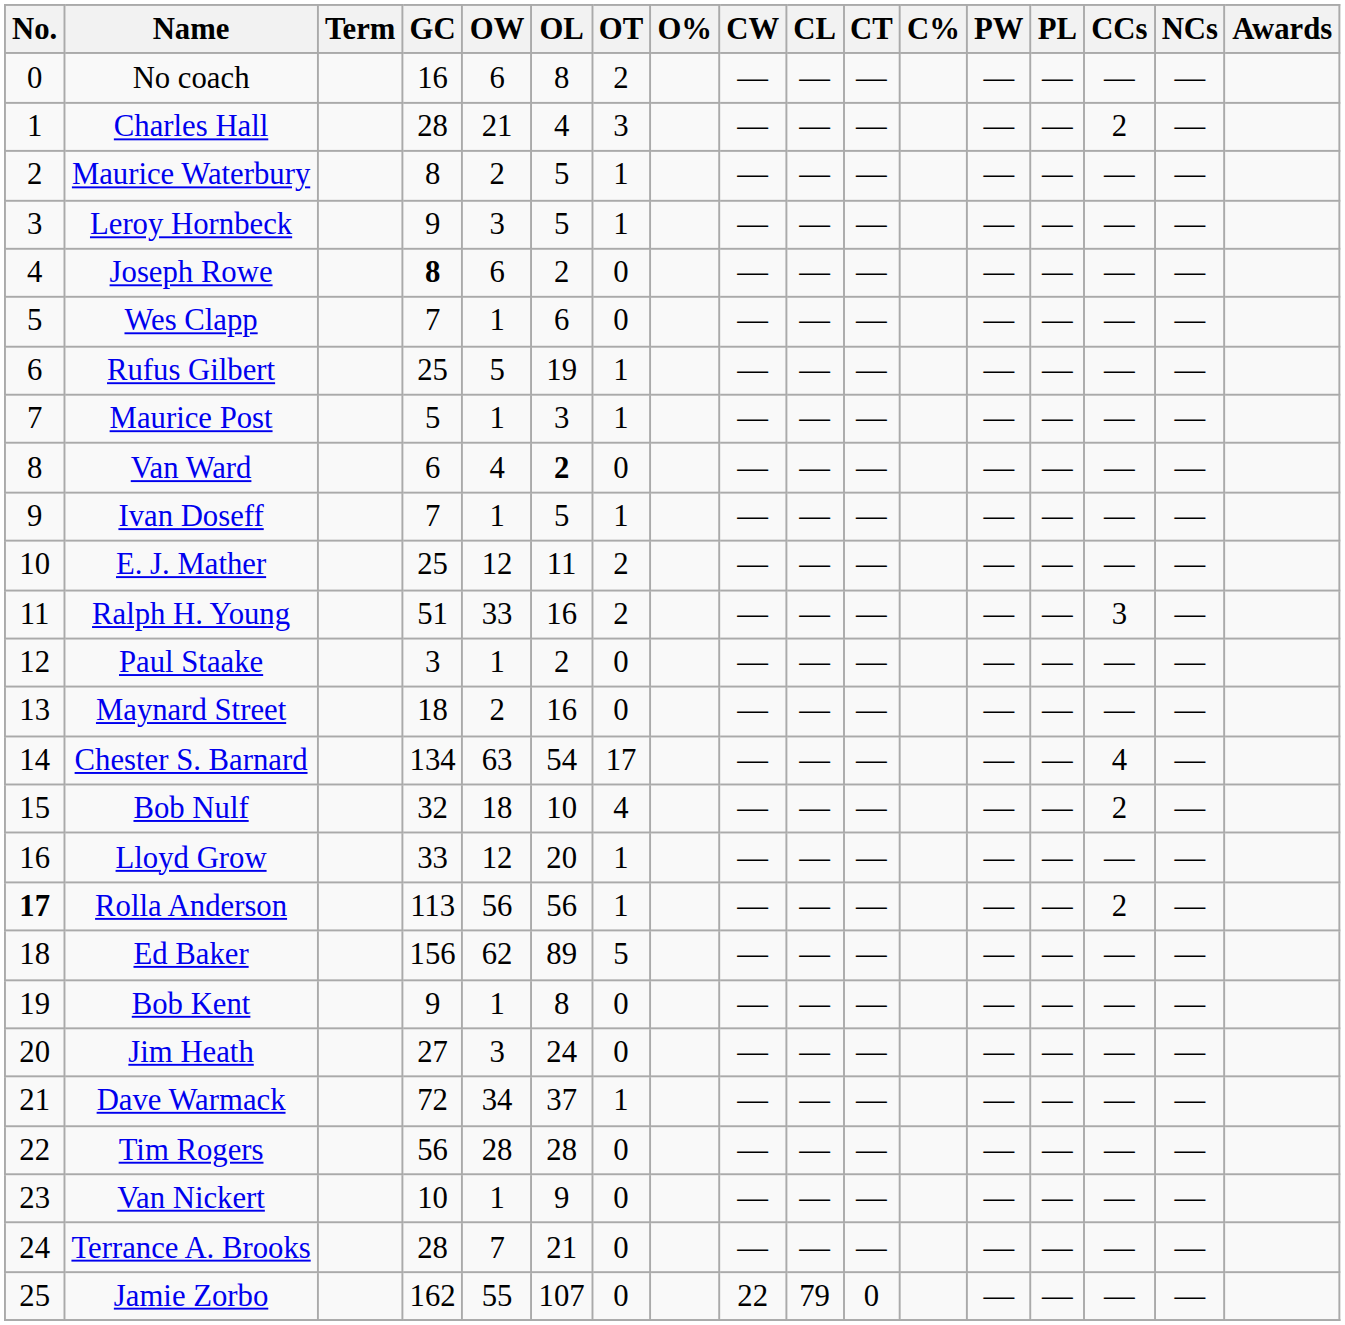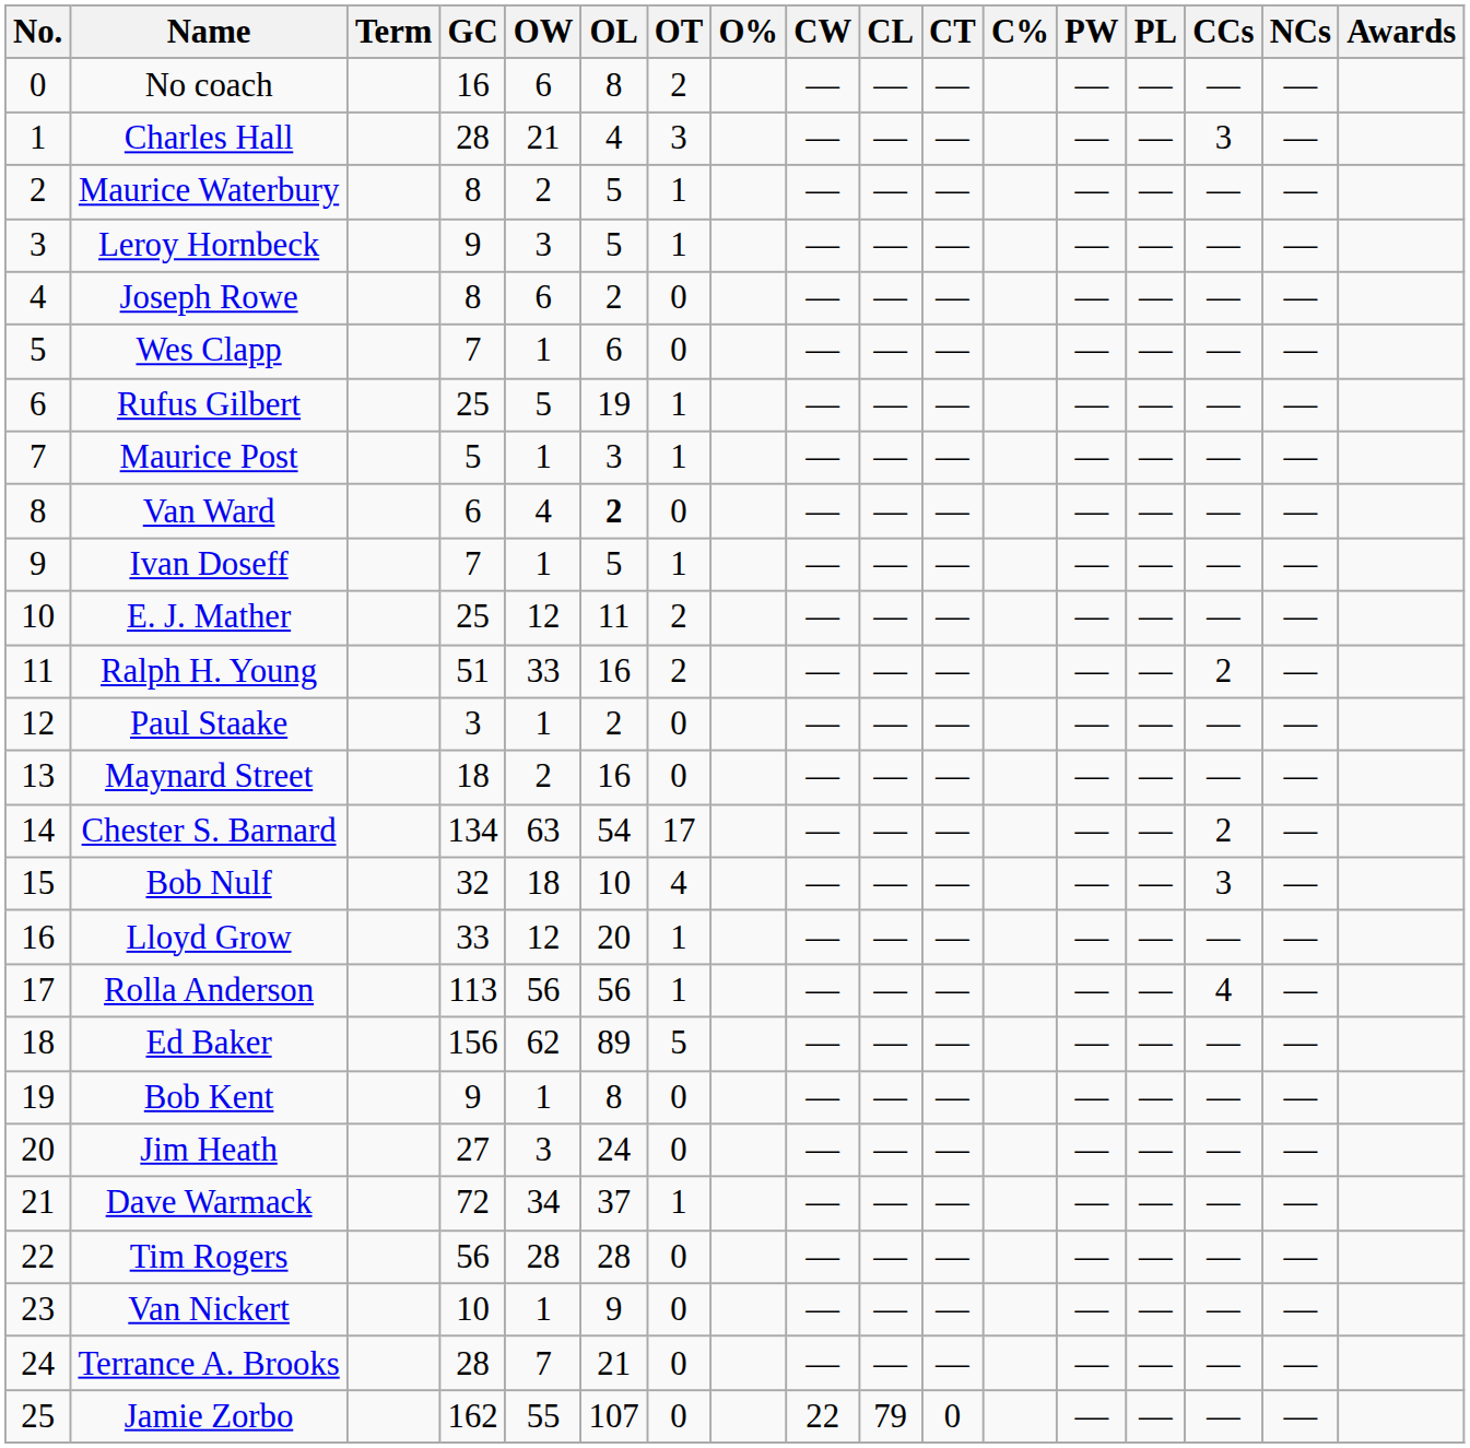 <table class="wikitable sortable" style="text-align:center">
 <tr>
 <th>No.</th>
 <th>Name</th>
 <th>Term</th>
 <th>GC</th>
 <th>OW</th>
 <th>OL</th>
 <th>OT</th>
 <th>O%</th>
 <th>CW</th>
 <th>CL</th>
 <th>CT</th>
 <th>C%</th>
 <th>PW</th>
 <th>PL</th>
 <th>CCs</th>
 <th>NCs</th>
 <th class="unsortable">Awards</th>
 </tr>
 <tr>
 <td>0</td>
 <td>No coach</td>
 <td></td>
 <td>16</td>
 <td>6</td>
 <td>8</td>
 <td>2</td>
 <td></td>
 <td>—</td>
 <td>—</td>
 <td>—</td>
 <td></td>
 <td>—</td>
 <td>—</td>
 <td>—</td>
 <td>—</td>
 <td></td>
 </tr>
 <tr>
 <td>1</td>
 <td><a href='#'>Charles Hall</a></td>
 <td></td>
 <td>28</td>
 <td>21</td>
 <td>4</td>
 <td>3</td>
 <td></td>
 <td>—</td>
 <td>—</td>
 <td>—</td>
 <td></td>
 <td>—</td>
 <td>—</td>
-<td>2</td>
+<td>3</td>
 <td>—</td>
 <td></td>
 </tr>
 <tr>
 <td>2</td>
 <td><a href='#'>Maurice Waterbury</a></td>
 <td></td>
 <td>8</td>
 <td>2</td>
 <td>5</td>
 <td>1</td>
 <td></td>
 <td>—</td>
 <td>—</td>
 <td>—</td>
 <td></td>
 <td>—</td>
 <td>—</td>
 <td>—</td>
 <td>—</td>
 <td></td>
 </tr>
 <tr>
 <td>3</td>
 <td><a href='#'>Leroy Hornbeck</a></td>
 <td></td>
 <td>9</td>
 <td>3</td>
 <td>5</td>
 <td>1</td>
 <td></td>
 <td>—</td>
 <td>—</td>
 <td>—</td>
 <td></td>
 <td>—</td>
 <td>—</td>
 <td>—</td>
 <td>—</td>
 <td></td>
 </tr>
 <tr>
 <td>4</td>
 <td><a href='#'>Joseph Rowe</a></td>
 <td></td>
-<td><strong>8</strong></td>
+<td>8</td>
 <td>6</td>
 <td>2</td>
 <td>0</td>
 <td></td>
 <td>—</td>
 <td>—</td>
 <td>—</td>
 <td></td>
 <td>—</td>
 <td>—</td>
 <td>—</td>
 <td>—</td>
 <td></td>
 </tr>
 <tr>
 <td>5</td>
 <td><a href='#'>Wes Clapp</a></td>
 <td></td>
 <td>7</td>
 <td>1</td>
 <td>6</td>
 <td>0</td>
 <td></td>
 <td>—</td>
 <td>—</td>
 <td>—</td>
 <td></td>
 <td>—</td>
 <td>—</td>
 <td>—</td>
 <td>—</td>
 <td></td>
 </tr>
 <tr>
 <td>6</td>
 <td><a href='#'>Rufus Gilbert</a></td>
 <td></td>
 <td>25</td>
 <td>5</td>
 <td>19</td>
 <td>1</td>
 <td></td>
 <td>—</td>
 <td>—</td>
 <td>—</td>
 <td></td>
 <td>—</td>
 <td>—</td>
 <td>—</td>
 <td>—</td>
 <td></td>
 </tr>
 <tr>
 <td>7</td>
 <td><a href='#'>Maurice Post</a></td>
 <td></td>
 <td>5</td>
 <td>1</td>
 <td>3</td>
 <td>1</td>
 <td></td>
 <td>—</td>
 <td>—</td>
 <td>—</td>
 <td></td>
 <td>—</td>
 <td>—</td>
 <td>—</td>
 <td>—</td>
 <td></td>
 </tr>
 <tr>
 <td>8</td>
 <td><a href='#'>Van Ward</a></td>
 <td></td>
 <td>6</td>
 <td>4</td>
 <td><strong>2</strong></td>
 <td>0</td>
 <td></td>
 <td>—</td>
 <td>—</td>
 <td>—</td>
 <td></td>
 <td>—</td>
 <td>—</td>
 <td>—</td>
 <td>—</td>
 <td></td>
 </tr>
 <tr>
 <td>9</td>
 <td><a href='#'>Ivan Doseff</a></td>
 <td></td>
 <td>7</td>
 <td>1</td>
 <td>5</td>
 <td>1</td>
 <td></td>
 <td>—</td>
 <td>—</td>
 <td>—</td>
 <td></td>
 <td>—</td>
 <td>—</td>
 <td>—</td>
 <td>—</td>
 <td></td>
 </tr>
 <tr>
 <td>10</td>
 <td><a href='#'>E. J. Mather</a></td>
 <td></td>
 <td>25</td>
 <td>12</td>
 <td>11</td>
 <td>2</td>
 <td></td>
 <td>—</td>
 <td>—</td>
 <td>—</td>
 <td></td>
 <td>—</td>
 <td>—</td>
 <td>—</td>
 <td>—</td>
 <td></td>
 </tr>
 <tr>
 <td>11</td>
 <td><a href='#'>Ralph H. Young</a></td>
 <td></td>
 <td>51</td>
 <td>33</td>
 <td>16</td>
 <td>2</td>
 <td></td>
 <td>—</td>
 <td>—</td>
 <td>—</td>
 <td></td>
 <td>—</td>
 <td>—</td>
-<td>3</td>
+<td>2</td>
 <td>—</td>
 <td></td>
 </tr>
 <tr>
 <td>12</td>
 <td><a href='#'>Paul Staake</a></td>
 <td></td>
 <td>3</td>
 <td>1</td>
 <td>2</td>
 <td>0</td>
 <td></td>
 <td>—</td>
 <td>—</td>
 <td>—</td>
 <td></td>
 <td>—</td>
 <td>—</td>
 <td>—</td>
 <td>—</td>
 <td></td>
 </tr>
 <tr>
 <td>13</td>
 <td><a href='#'>Maynard Street</a></td>
 <td></td>
 <td>18</td>
 <td>2</td>
 <td>16</td>
 <td>0</td>
 <td></td>
 <td>—</td>
 <td>—</td>
 <td>—</td>
 <td></td>
 <td>—</td>
 <td>—</td>
 <td>—</td>
 <td>—</td>
 <td></td>
 </tr>
 <tr>
 <td>14</td>
 <td><a href='#'>Chester S. Barnard</a></td>
 <td></td>
 <td>134</td>
 <td>63</td>
 <td>54</td>
 <td>17</td>
 <td></td>
 <td>—</td>
 <td>—</td>
 <td>—</td>
 <td></td>
 <td>—</td>
 <td>—</td>
-<td>4</td>
+<td>2</td>
 <td>—</td>
 <td></td>
 </tr>
 <tr>
 <td>15</td>
 <td><a href='#'>Bob Nulf</a></td>
 <td></td>
 <td>32</td>
 <td>18</td>
 <td>10</td>
 <td>4</td>
 <td></td>
 <td>—</td>
 <td>—</td>
 <td>—</td>
 <td></td>
 <td>—</td>
 <td>—</td>
-<td>2</td>
+<td>3</td>
 <td>—</td>
 <td></td>
 </tr>
 <tr>
 <td>16</td>
 <td><a href='#'>Lloyd Grow</a></td>
 <td></td>
 <td>33</td>
 <td>12</td>
 <td>20</td>
 <td>1</td>
 <td></td>
 <td>—</td>
 <td>—</td>
 <td>—</td>
 <td></td>
 <td>—</td>
 <td>—</td>
 <td>—</td>
 <td>—</td>
 <td></td>
 </tr>
 <tr>
-<td><strong>17</strong></td>
+<td>17</td>
 <td><a href='#'>Rolla Anderson</a></td>
 <td></td>
 <td>113</td>
 <td>56</td>
 <td>56</td>
 <td>1</td>
 <td></td>
 <td>—</td>
 <td>—</td>
 <td>—</td>
 <td></td>
 <td>—</td>
 <td>—</td>
-<td>2</td>
+<td>4</td>
 <td>—</td>
 <td></td>
 </tr>
 <tr>
 <td>18</td>
 <td><a href='#'>Ed Baker</a></td>
 <td></td>
 <td>156</td>
 <td>62</td>
 <td>89</td>
 <td>5</td>
 <td></td>
 <td>—</td>
 <td>—</td>
 <td>—</td>
 <td></td>
 <td>—</td>
 <td>—</td>
 <td>—</td>
 <td>—</td>
 <td></td>
 </tr>
 <tr>
 <td>19</td>
 <td><a href='#'>Bob Kent</a></td>
 <td></td>
 <td>9</td>
 <td>1</td>
 <td>8</td>
 <td>0</td>
 <td></td>
 <td>—</td>
 <td>—</td>
 <td>—</td>
 <td></td>
 <td>—</td>
 <td>—</td>
 <td>—</td>
 <td>—</td>
 <td></td>
 </tr>
 <tr>
 <td>20</td>
 <td><a href='#'>Jim Heath</a></td>
 <td></td>
 <td>27</td>
 <td>3</td>
 <td>24</td>
 <td>0</td>
 <td></td>
 <td>—</td>
 <td>—</td>
 <td>—</td>
 <td></td>
 <td>—</td>
 <td>—</td>
 <td>—</td>
 <td>—</td>
 <td></td>
 </tr>
 <tr>
 <td>21</td>
 <td><a href='#'>Dave Warmack</a></td>
 <td></td>
 <td>72</td>
 <td>34</td>
 <td>37</td>
 <td>1</td>
 <td></td>
 <td>—</td>
 <td>—</td>
 <td>—</td>
 <td></td>
 <td>—</td>
 <td>—</td>
 <td>—</td>
 <td>—</td>
 <td></td>
 </tr>
 <tr>
 <td>22</td>
 <td><a href='#'>Tim Rogers</a></td>
 <td></td>
 <td>56</td>
 <td>28</td>
 <td>28</td>
 <td>0</td>
 <td></td>
 <td>—</td>
 <td>—</td>
 <td>—</td>
 <td></td>
 <td>—</td>
 <td>—</td>
 <td>—</td>
 <td>—</td>
 <td></td>
 </tr>
 <tr>
 <td>23</td>
 <td><a href='#'>Van Nickert</a></td>
 <td></td>
 <td>10</td>
 <td>1</td>
 <td>9</td>
 <td>0</td>
 <td></td>
 <td>—</td>
 <td>—</td>
 <td>—</td>
 <td></td>
 <td>—</td>
 <td>—</td>
 <td>—</td>
 <td>—</td>
 <td></td>
 </tr>
 <tr>
 <td>24</td>
 <td><a href='#'>Terrance A. Brooks</a></td>
 <td></td>
 <td>28</td>
 <td>7</td>
 <td>21</td>
 <td>0</td>
 <td></td>
 <td>—</td>
 <td>—</td>
 <td>—</td>
 <td></td>
 <td>—</td>
 <td>—</td>
 <td>—</td>
 <td>—</td>
 <td></td>
 </tr>
 <tr>
 <td>25</td>
 <td><a href='#'>Jamie Zorbo</a></td>
 <td></td>
 <td>162</td>
 <td>55</td>
 <td>107</td>
 <td>0</td>
 <td></td>
 <td align="center">22</td>
 <td align="center">79</td>
 <td align="center">0</td>
 <td align="center"></td>
 <td>—</td>
 <td>—</td>
 <td>—</td>
 <td>—</td>
 <td></td>
 </tr>
 <tr>
 </tr>
 </table>
